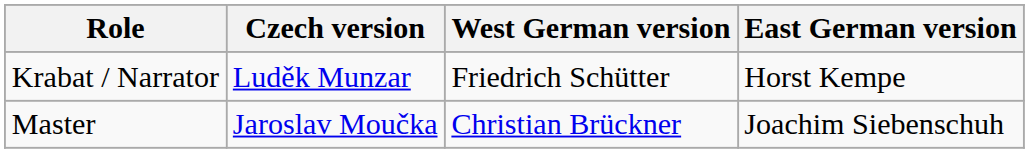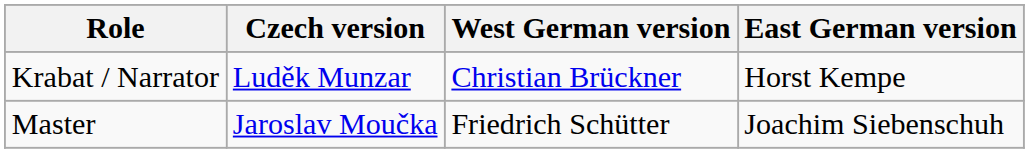 <table class="wikitable" id="Voice cast">
 <tr>
 <th>Role</th>
 <th>Czech version</th>
 <th>West German version</th>
 <th>East German version</th>
 </tr>
 <tr>
 <td>Krabat / Narrator</td>
 <td><a href='#'>Luděk Munzar</a></td>
-<td>Friedrich Schütter</td>
+<td><a href='#'>Christian Brückner</a></td>
 <td>Horst Kempe</td>
 </tr>
 <tr>
 <td>Master</td>
 <td><a href='#'>Jaroslav Moučka</a></td>
-<td><a href='#'>Christian Brückner</a></td>
+<td>Friedrich Schütter</td>
 <td>Joachim Siebenschuh</td>
 </tr>
 </table>
